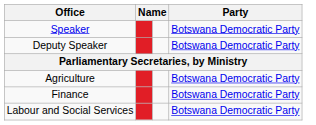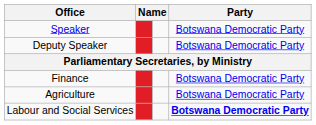 <table class="wikitable" style="text-align:center">
 <tr>
 <th>Office</th>
 <th colspan="2">Name</th>
 <th>Party</th>
 </tr>
 <tr>
 <td><a href='#'>Speaker</a></td>
 <td style="background:#E11E26"></td>
 <td></td>
 <td><a href='#'>Botswana Democratic Party</a></td>
 </tr>
 <tr>
 <td>Deputy Speaker</td>
 <td style="background:#E11E26"></td>
 <td></td>
 <td><a href='#'>Botswana Democratic Party</a></td>
 </tr>
 <tr>
 <th colspan="4">Parliamentary Secretaries, by Ministry</th>
 </tr>
 <tr>
-<td>Agriculture</td>
+<td>Finance</td>
 <td style="background:#E11E26"></td>
 <td></td>
 <td><a href='#'>Botswana Democratic Party</a></td>
 </tr>
 <tr>
-<td>Finance</td>
+<td>Agriculture</td>
 <td style="background:#E11E26"></td>
 <td></td>
 <td><a href='#'>Botswana Democratic Party</a></td>
 </tr>
 <tr>
 <td>Labour and Social Services</td>
 <td style="background:#E11E26"></td>
 <td></td>
-<td><a href='#'>Botswana Democratic Party</a></td>
+<td><strong><a href='#'>Botswana Democratic Party</a></strong></td>
 </tr>
 </table>
